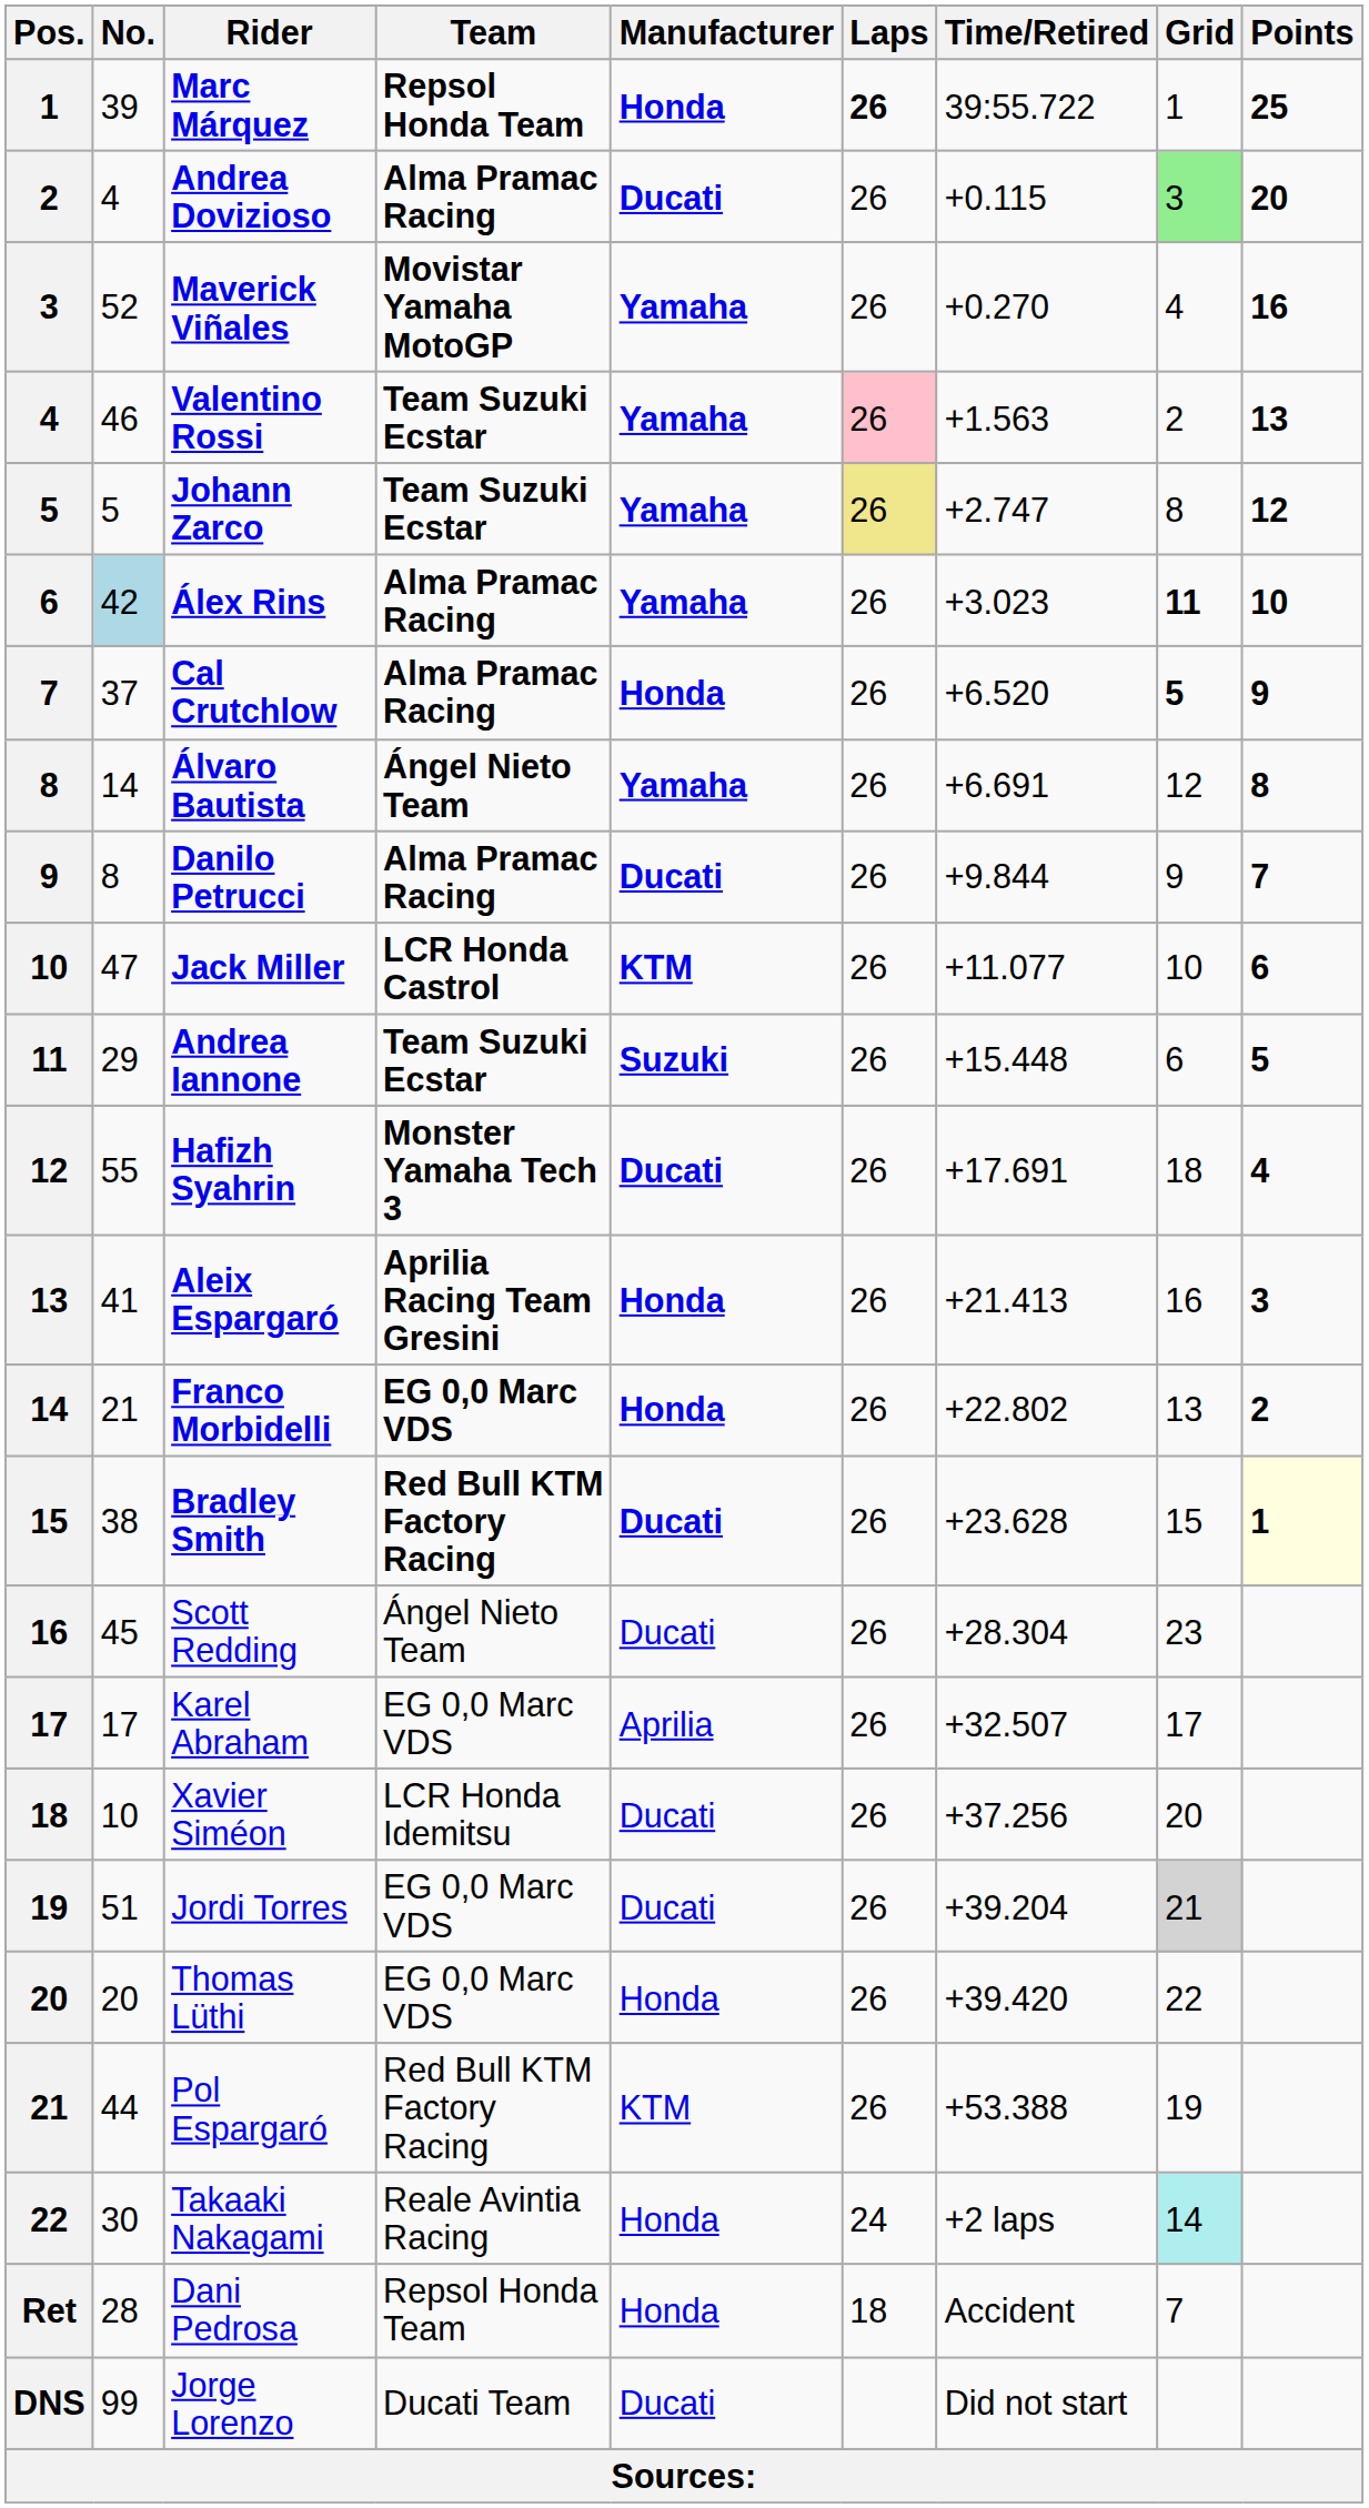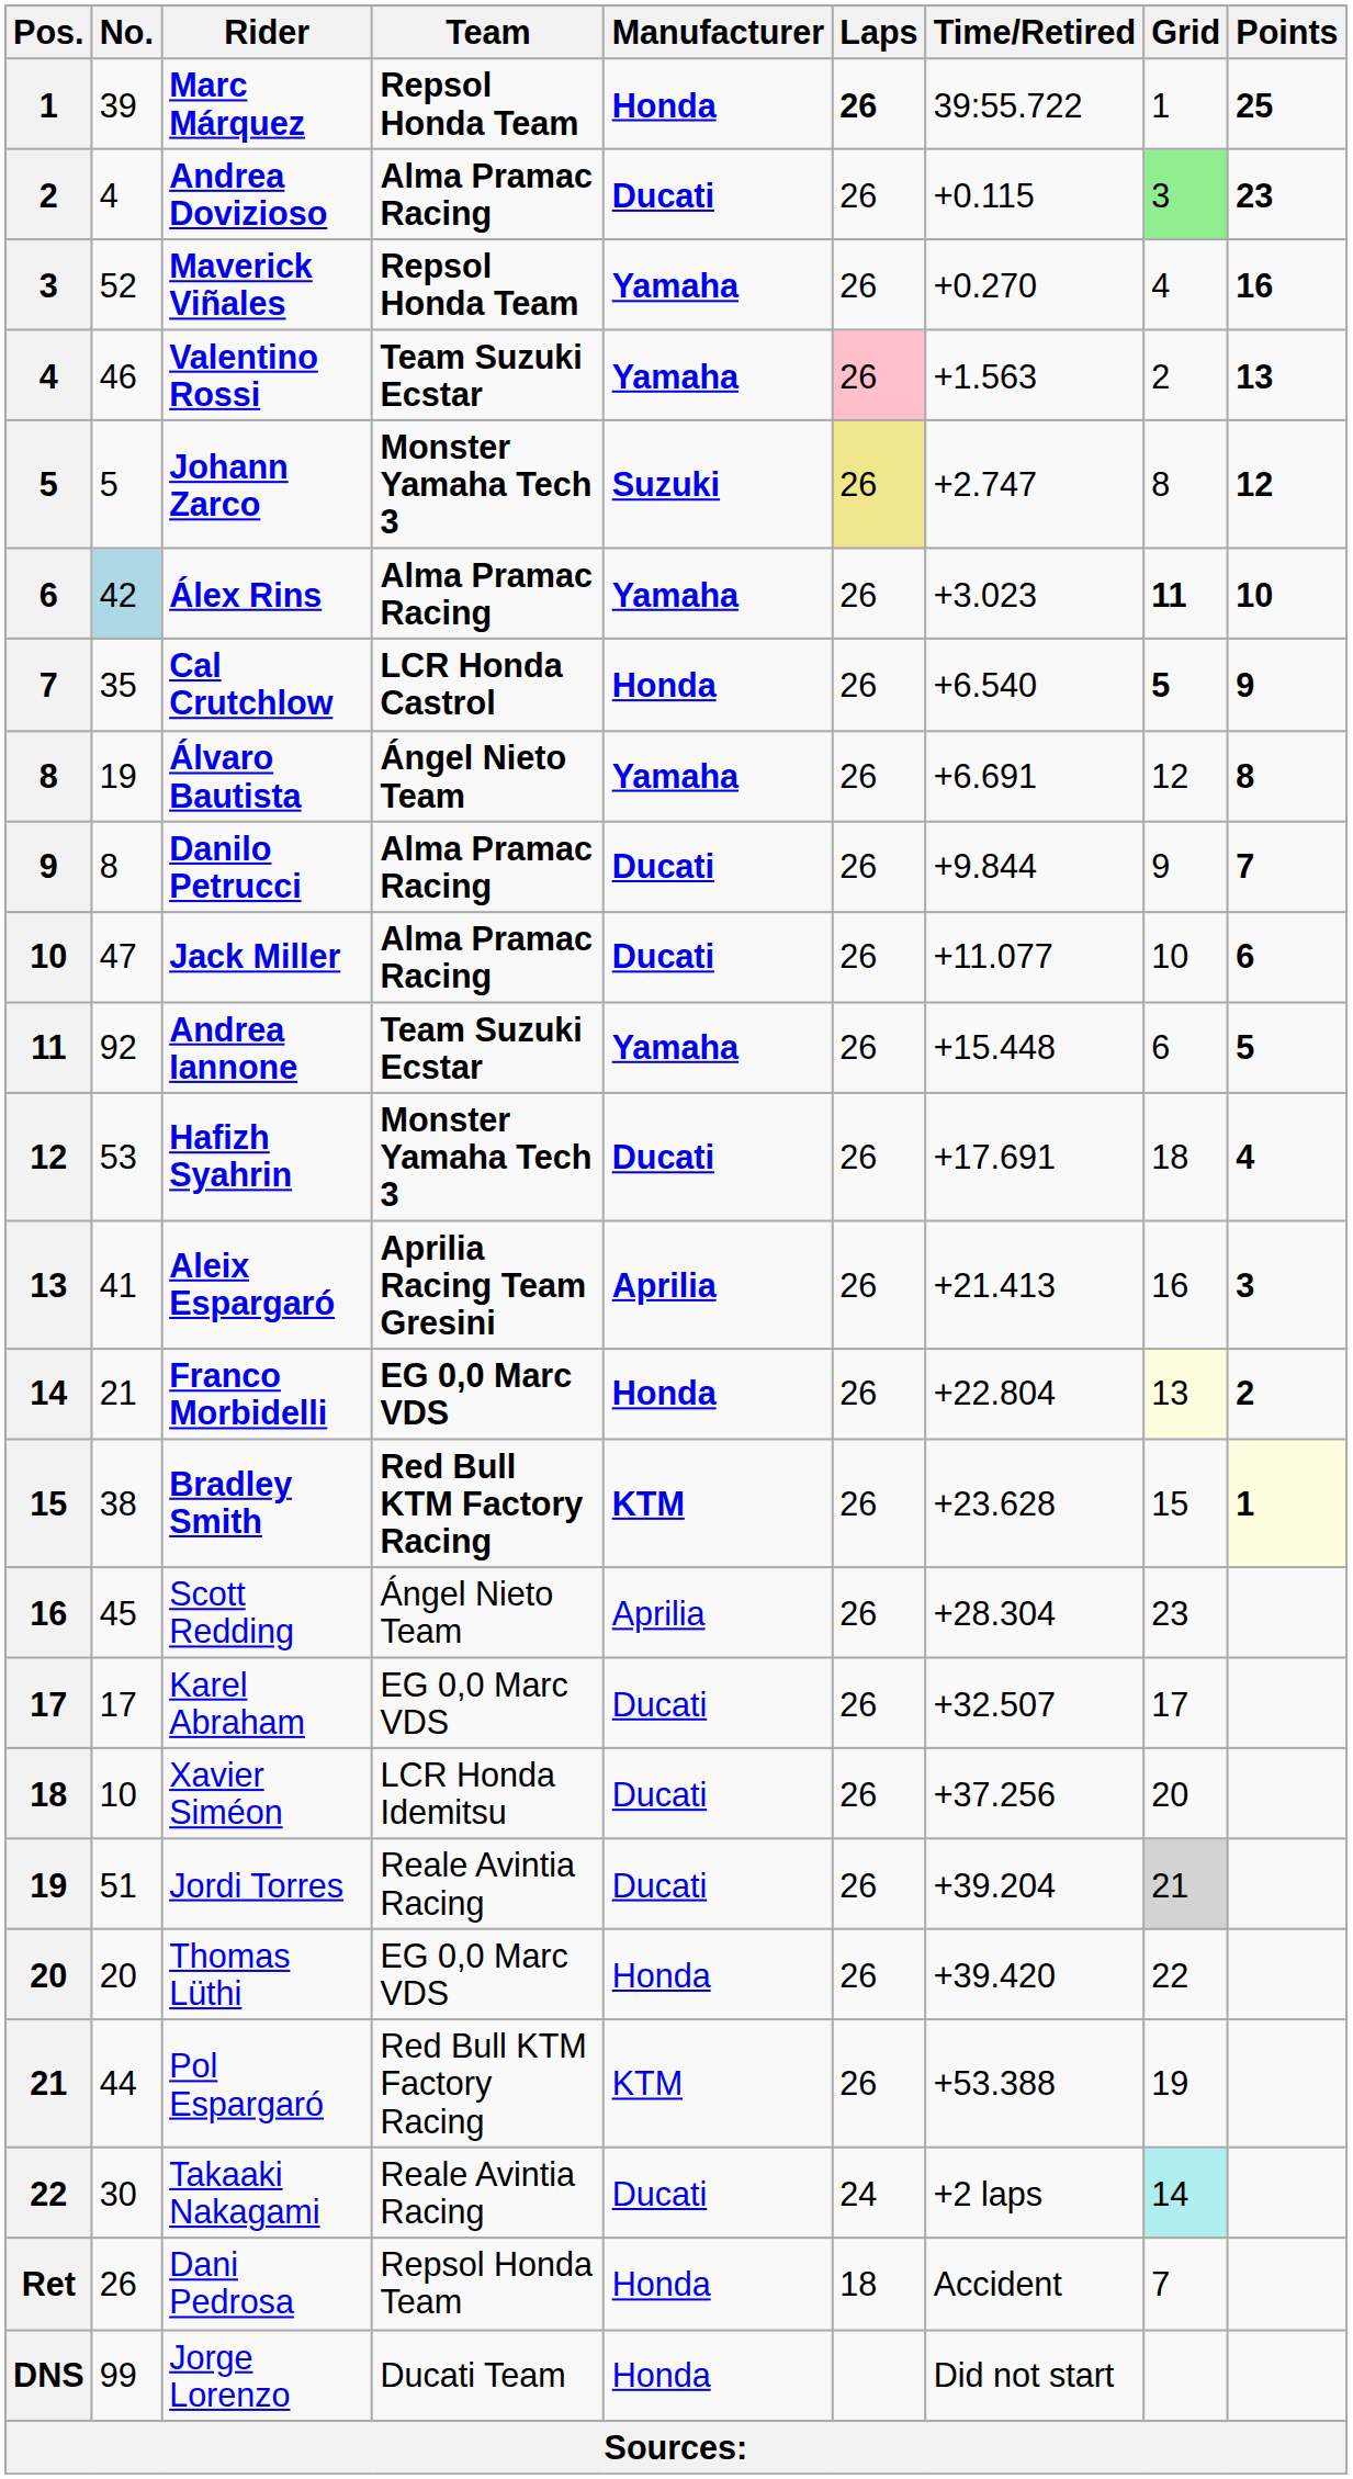 <table class="wikitable" style="font-size: 95%;">
 <tr>
 <th>Pos.</th>
 <th>No.</th>
 <th>Rider</th>
 <th>Team</th>
 <th>Manufacturer</th>
 <th>Laps</th>
 <th>Time/Retired</th>
 <th>Grid</th>
 <th>Points</th>
 </tr>
 <tr>
 <th>1</th>
 <td>39</td>
 <td> <strong><a href='#'>Marc Márquez</a></strong></td>
 <td><strong>Repsol Honda Team</strong></td>
 <td><strong><a href='#'>Honda</a></strong></td>
 <td><strong>26</strong></td>
 <td>39:55.722</td>
 <td>1</td>
 <td><strong>25</strong></td>
 </tr>
 <tr>
 <th>2</th>
 <td>4</td>
 <td> <strong><a href='#'>Andrea Dovizioso</a></strong></td>
 <td><strong>Alma Pramac Racing</strong></td>
 <td><strong><a href='#'>Ducati</a></strong></td>
 <td>26</td>
 <td>+0.115</td>
 <td style="background: lightgreen;">3</td>
-<td><strong>20</strong></td>
+<td><strong>23</strong></td>
 </tr>
 <tr>
 <th>3</th>
 <td>52</td>
 <td> <strong><a href='#'>Maverick Viñales</a></strong></td>
-<td><strong>Movistar Yamaha MotoGP</strong></td>
+<td><strong>Repsol Honda Team</strong></td>
 <td><strong><a href='#'>Yamaha</a></strong></td>
 <td>26</td>
 <td>+0.270</td>
 <td>4</td>
 <td><strong>16</strong></td>
 </tr>
 <tr>
 <th>4</th>
 <td>46</td>
 <td> <strong><a href='#'>Valentino Rossi</a></strong></td>
 <td><strong>Team Suzuki Ecstar</strong></td>
 <td><strong><a href='#'>Yamaha</a></strong></td>
 <td style="background: pink;">26</td>
 <td>+1.563</td>
 <td>2</td>
 <td><strong>13</strong></td>
 </tr>
 <tr>
 <th>5</th>
 <td>5</td>
 <td> <strong><a href='#'>Johann Zarco</a></strong></td>
-<td><strong>Team Suzuki Ecstar</strong></td>
-<td><strong><a href='#'>Yamaha</a></strong></td>
+<td><strong>Monster Yamaha Tech 3</strong></td>
+<td><strong><a href='#'>Suzuki</a></strong></td>
 <td style="background: khaki;">26</td>
 <td>+2.747</td>
 <td>8</td>
 <td><strong>12</strong></td>
 </tr>
 <tr>
 <th>6</th>
 <td style="background: lightblue;">42</td>
 <td> <strong><a href='#'>Álex Rins</a></strong></td>
 <td><strong>Alma Pramac Racing</strong></td>
 <td><strong><a href='#'>Yamaha</a></strong></td>
 <td>26</td>
 <td>+3.023</td>
 <td><strong>11</strong></td>
 <td><strong>10</strong></td>
 </tr>
 <tr>
 <th>7</th>
-<td>37</td>
+<td>35</td>
 <td> <strong><a href='#'>Cal Crutchlow</a></strong></td>
-<td><strong>Alma Pramac Racing</strong></td>
+<td><strong>LCR Honda Castrol</strong></td>
 <td><strong><a href='#'>Honda</a></strong></td>
 <td>26</td>
-<td>+6.520</td>
+<td>+6.540</td>
 <td><strong>5</strong></td>
 <td><strong>9</strong></td>
 </tr>
 <tr>
 <th>8</th>
-<td>14</td>
+<td>19</td>
 <td> <strong><a href='#'>Álvaro Bautista</a></strong></td>
 <td><strong>Ángel Nieto Team</strong></td>
 <td><strong><a href='#'>Yamaha</a></strong></td>
 <td>26</td>
 <td>+6.691</td>
 <td>12</td>
 <td><strong>8</strong></td>
 </tr>
 <tr>
 <th>9</th>
 <td>8</td>
 <td> <strong><a href='#'>Danilo Petrucci</a></strong></td>
 <td><strong>Alma Pramac Racing</strong></td>
 <td><strong><a href='#'>Ducati</a></strong></td>
 <td>26</td>
 <td>+9.844</td>
 <td>9</td>
 <td><strong>7</strong></td>
 </tr>
 <tr>
 <th>10</th>
 <td>47</td>
 <td> <strong><a href='#'>Jack Miller</a></strong></td>
-<td><strong>LCR Honda Castrol</strong></td>
-<td><strong><a href='#'>KTM</a></strong></td>
+<td><strong>Alma Pramac Racing</strong></td>
+<td><strong><a href='#'>Ducati</a></strong></td>
 <td>26</td>
 <td>+11.077</td>
 <td>10</td>
 <td><strong>6</strong></td>
 </tr>
 <tr>
 <th>11</th>
-<td>29</td>
+<td>92</td>
 <td> <strong><a href='#'>Andrea Iannone</a></strong></td>
 <td><strong>Team Suzuki Ecstar</strong></td>
-<td><strong><a href='#'>Suzuki</a></strong></td>
+<td><strong><a href='#'>Yamaha</a></strong></td>
 <td>26</td>
 <td>+15.448</td>
 <td>6</td>
 <td><strong>5</strong></td>
 </tr>
 <tr>
 <th>12</th>
-<td>55</td>
+<td>53</td>
 <td> <strong><a href='#'>Hafizh Syahrin</a></strong></td>
 <td><strong>Monster Yamaha Tech 3</strong></td>
 <td><strong><a href='#'>Ducati</a></strong></td>
 <td>26</td>
 <td>+17.691</td>
 <td>18</td>
 <td><strong>4</strong></td>
 </tr>
 <tr>
 <th>13</th>
 <td>41</td>
 <td> <strong><a href='#'>Aleix Espargaró</a></strong></td>
 <td><strong>Aprilia Racing Team Gresini</strong></td>
-<td><strong><a href='#'>Honda</a></strong></td>
+<td><strong><a href='#'>Aprilia</a></strong></td>
 <td>26</td>
 <td>+21.413</td>
 <td>16</td>
 <td><strong>3</strong></td>
 </tr>
 <tr>
 <th>14</th>
 <td>21</td>
 <td> <strong><a href='#'>Franco Morbidelli</a></strong></td>
 <td><strong>EG 0,0 Marc VDS</strong></td>
 <td><strong><a href='#'>Honda</a></strong></td>
 <td>26</td>
-<td>+22.802</td>
-<td>13</td>
+<td>+22.804</td>
+<td style="background: lightyellow;">13</td>
 <td><strong>2</strong></td>
 </tr>
 <tr>
 <th>15</th>
 <td>38</td>
 <td> <strong><a href='#'>Bradley Smith</a></strong></td>
 <td><strong>Red Bull KTM Factory Racing</strong></td>
-<td><strong><a href='#'>Ducati</a></strong></td>
+<td><strong><a href='#'>KTM</a></strong></td>
 <td>26</td>
 <td>+23.628</td>
 <td>15</td>
 <td style="background: lightyellow;"><strong>1</strong></td>
 </tr>
 <tr>
 <th>16</th>
 <td>45</td>
 <td> <a href='#'>Scott Redding</a></td>
 <td>Ángel Nieto Team</td>
-<td><a href='#'>Ducati</a></td>
+<td><a href='#'>Aprilia</a></td>
 <td>26</td>
 <td>+28.304</td>
 <td>23</td>
 <td></td>
 </tr>
 <tr>
 <th>17</th>
 <td>17</td>
 <td> <a href='#'>Karel Abraham</a></td>
 <td>EG 0,0 Marc VDS</td>
-<td><a href='#'>Aprilia</a></td>
+<td><a href='#'>Ducati</a></td>
 <td>26</td>
 <td>+32.507</td>
 <td>17</td>
 <td></td>
 </tr>
 <tr>
 <th>18</th>
 <td>10</td>
 <td> <a href='#'>Xavier Siméon</a></td>
 <td>LCR Honda Idemitsu</td>
 <td><a href='#'>Ducati</a></td>
 <td>26</td>
 <td>+37.256</td>
 <td>20</td>
 <td></td>
 </tr>
 <tr>
 <th>19</th>
 <td>51</td>
 <td> <a href='#'>Jordi Torres</a></td>
-<td>EG 0,0 Marc VDS</td>
+<td>Reale Avintia Racing</td>
 <td><a href='#'>Ducati</a></td>
 <td>26</td>
 <td>+39.204</td>
 <td style="background: lightgrey;">21</td>
 <td></td>
 </tr>
 <tr>
 <th>20</th>
 <td>20</td>
 <td> <a href='#'>Thomas Lüthi</a></td>
 <td>EG 0,0 Marc VDS</td>
 <td><a href='#'>Honda</a></td>
 <td>26</td>
 <td>+39.420</td>
 <td>22</td>
 <td></td>
 </tr>
 <tr>
 <th>21</th>
 <td>44</td>
 <td> <a href='#'>Pol Espargaró</a></td>
 <td>Red Bull KTM Factory Racing</td>
 <td><a href='#'>KTM</a></td>
 <td>26</td>
 <td>+53.388</td>
 <td>19</td>
 <td></td>
 </tr>
 <tr>
 <th>22</th>
 <td>30</td>
 <td> <a href='#'>Takaaki Nakagami</a></td>
 <td>Reale Avintia Racing</td>
-<td><a href='#'>Honda</a></td>
+<td><a href='#'>Ducati</a></td>
 <td>24</td>
 <td>+2 laps</td>
 <td style="background: paleturquoise;">14</td>
 <td></td>
 </tr>
 <tr>
 <th>Ret</th>
-<td>28</td>
+<td>26</td>
 <td> <a href='#'>Dani Pedrosa</a></td>
 <td>Repsol Honda Team</td>
 <td><a href='#'>Honda</a></td>
 <td>18</td>
 <td>Accident</td>
 <td>7</td>
 <td></td>
 </tr>
 <tr>
 <th>DNS</th>
 <td>99</td>
 <td> <a href='#'>Jorge Lorenzo</a></td>
 <td>Ducati Team</td>
-<td><a href='#'>Ducati</a></td>
+<td><a href='#'>Honda</a></td>
 <td></td>
 <td>Did not start</td>
 <td></td>
 <td></td>
 </tr>
 <tr>
 <th colspan=9>Sources: </th>
 </tr>
 </table>
